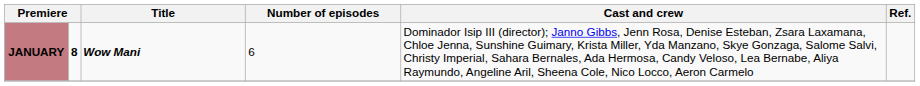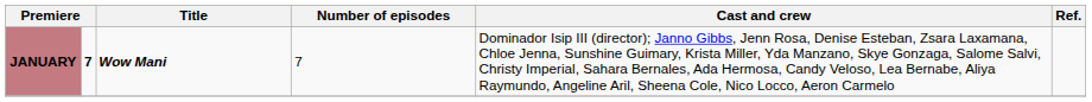 <table class="wikitable sortable">
 <tr style="background:#ffffba; text-align:center;">
 <th colspan="2" style="width:05%">Premiere</th>
 <th style="width:17%">Title</th>
 <th style="width:16%">Number of episodes</th>
 <th style="width:50%">Cast and crew</th>
 <th style="width:02%">Ref.</th>
 </tr>
 <tr>
 <th style="text-align:center; background:#c47a81">JANUARY</th>
-<td><strong>8</strong></td>
+<td><strong>7</strong></td>
 <td><strong><em>Wow Mani</em></strong></td>
-<td>6</td>
+<td>7</td>
 <td>Dominador Isip III (director); <a href='#'>Janno Gibbs</a>, Jenn Rosa, Denise Esteban, Zsara Laxamana, Chloe Jenna, Sunshine Guimary, Krista Miller, Yda Manzano, Skye Gonzaga, Salome Salvi, Christy Imperial, Sahara Bernales, Ada Hermosa, Candy Veloso, Lea Bernabe, Aliya Raymundo, Angeline Aril, Sheena Cole, Nico Locco, Aeron Carmelo</td>
 <td></td>
 </tr>
 <tr>
 </tr>
 </table>
